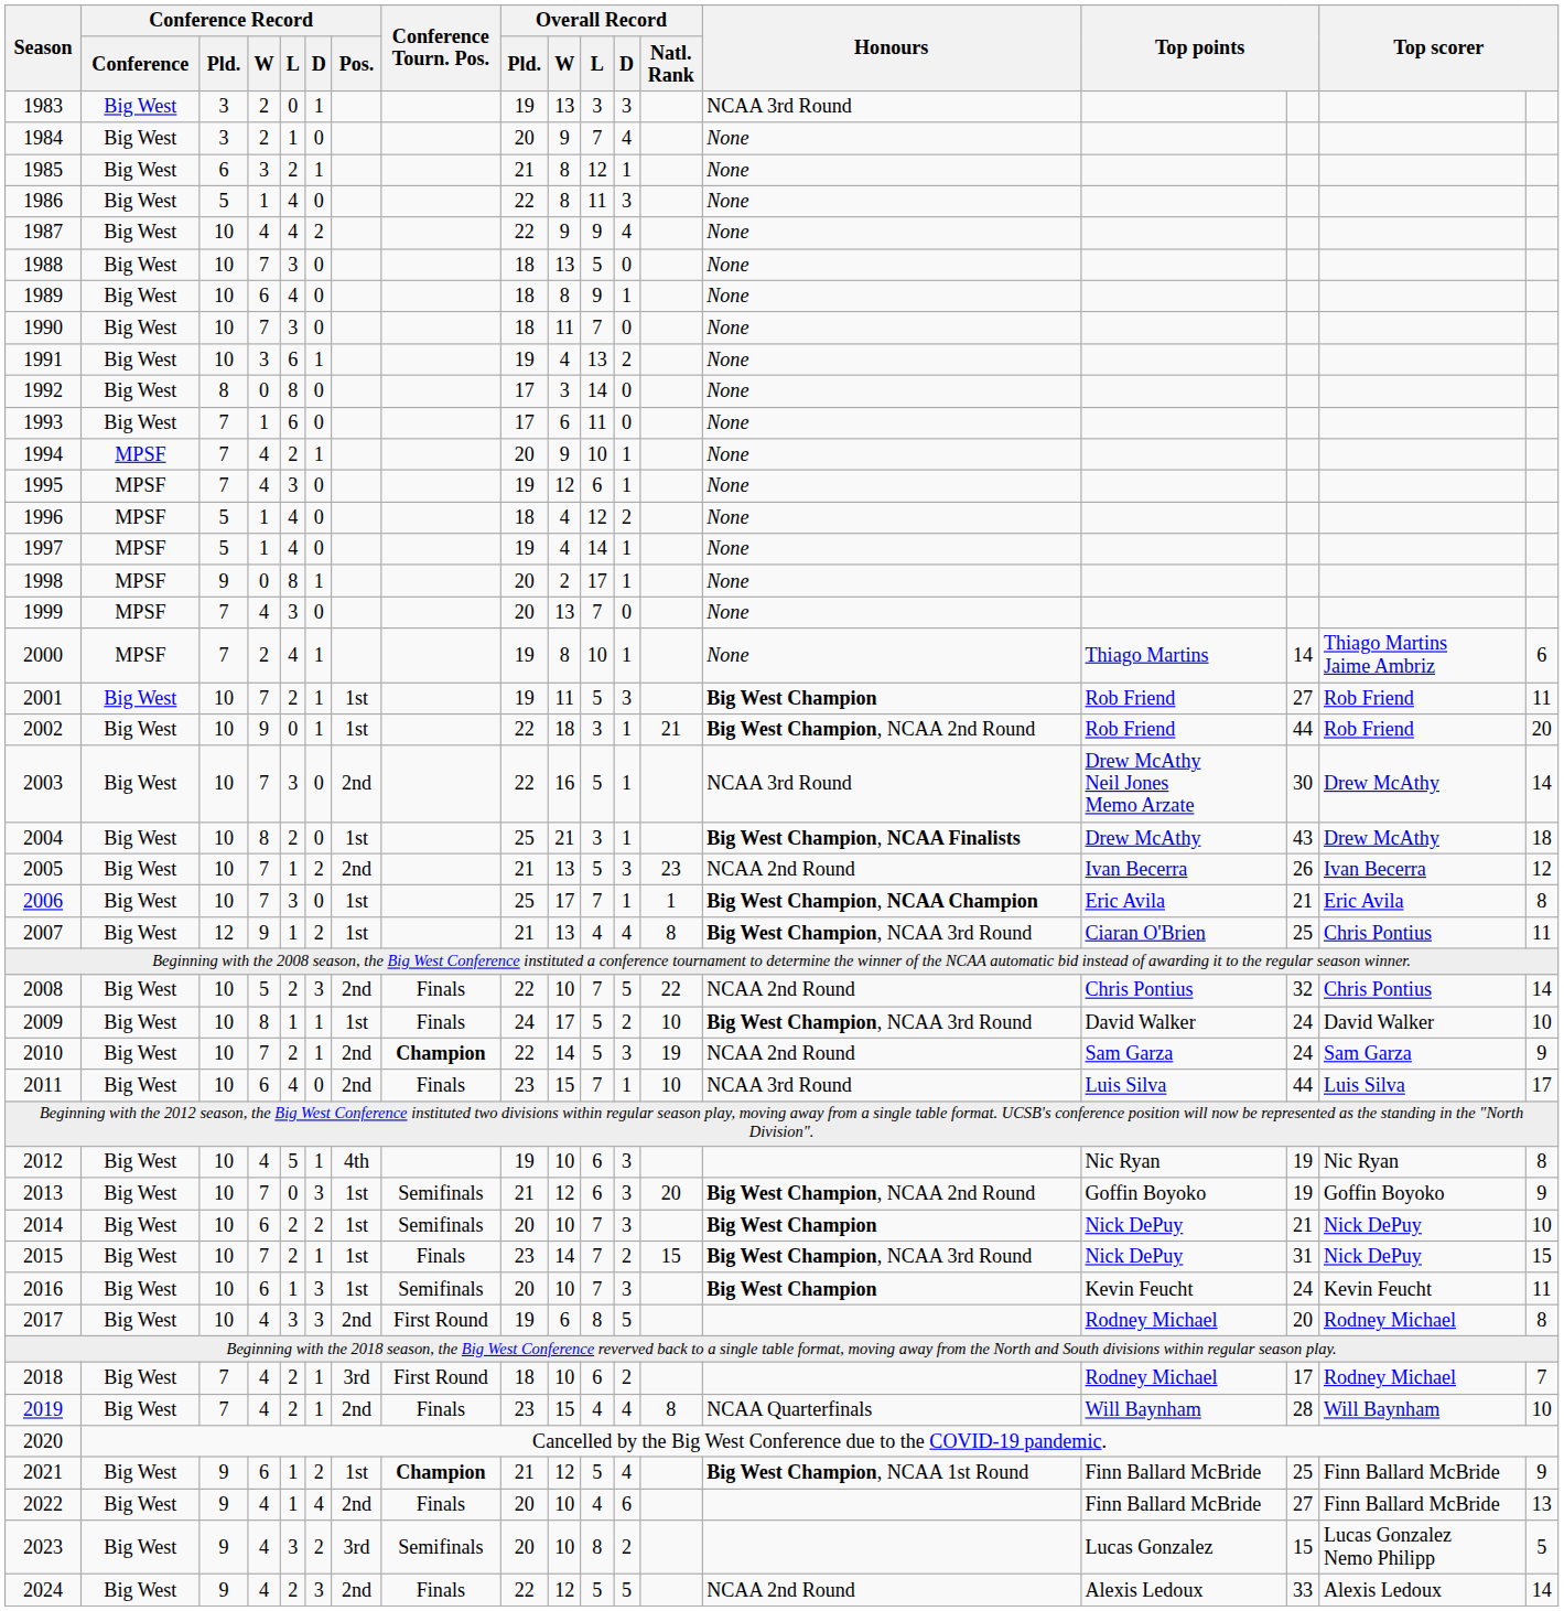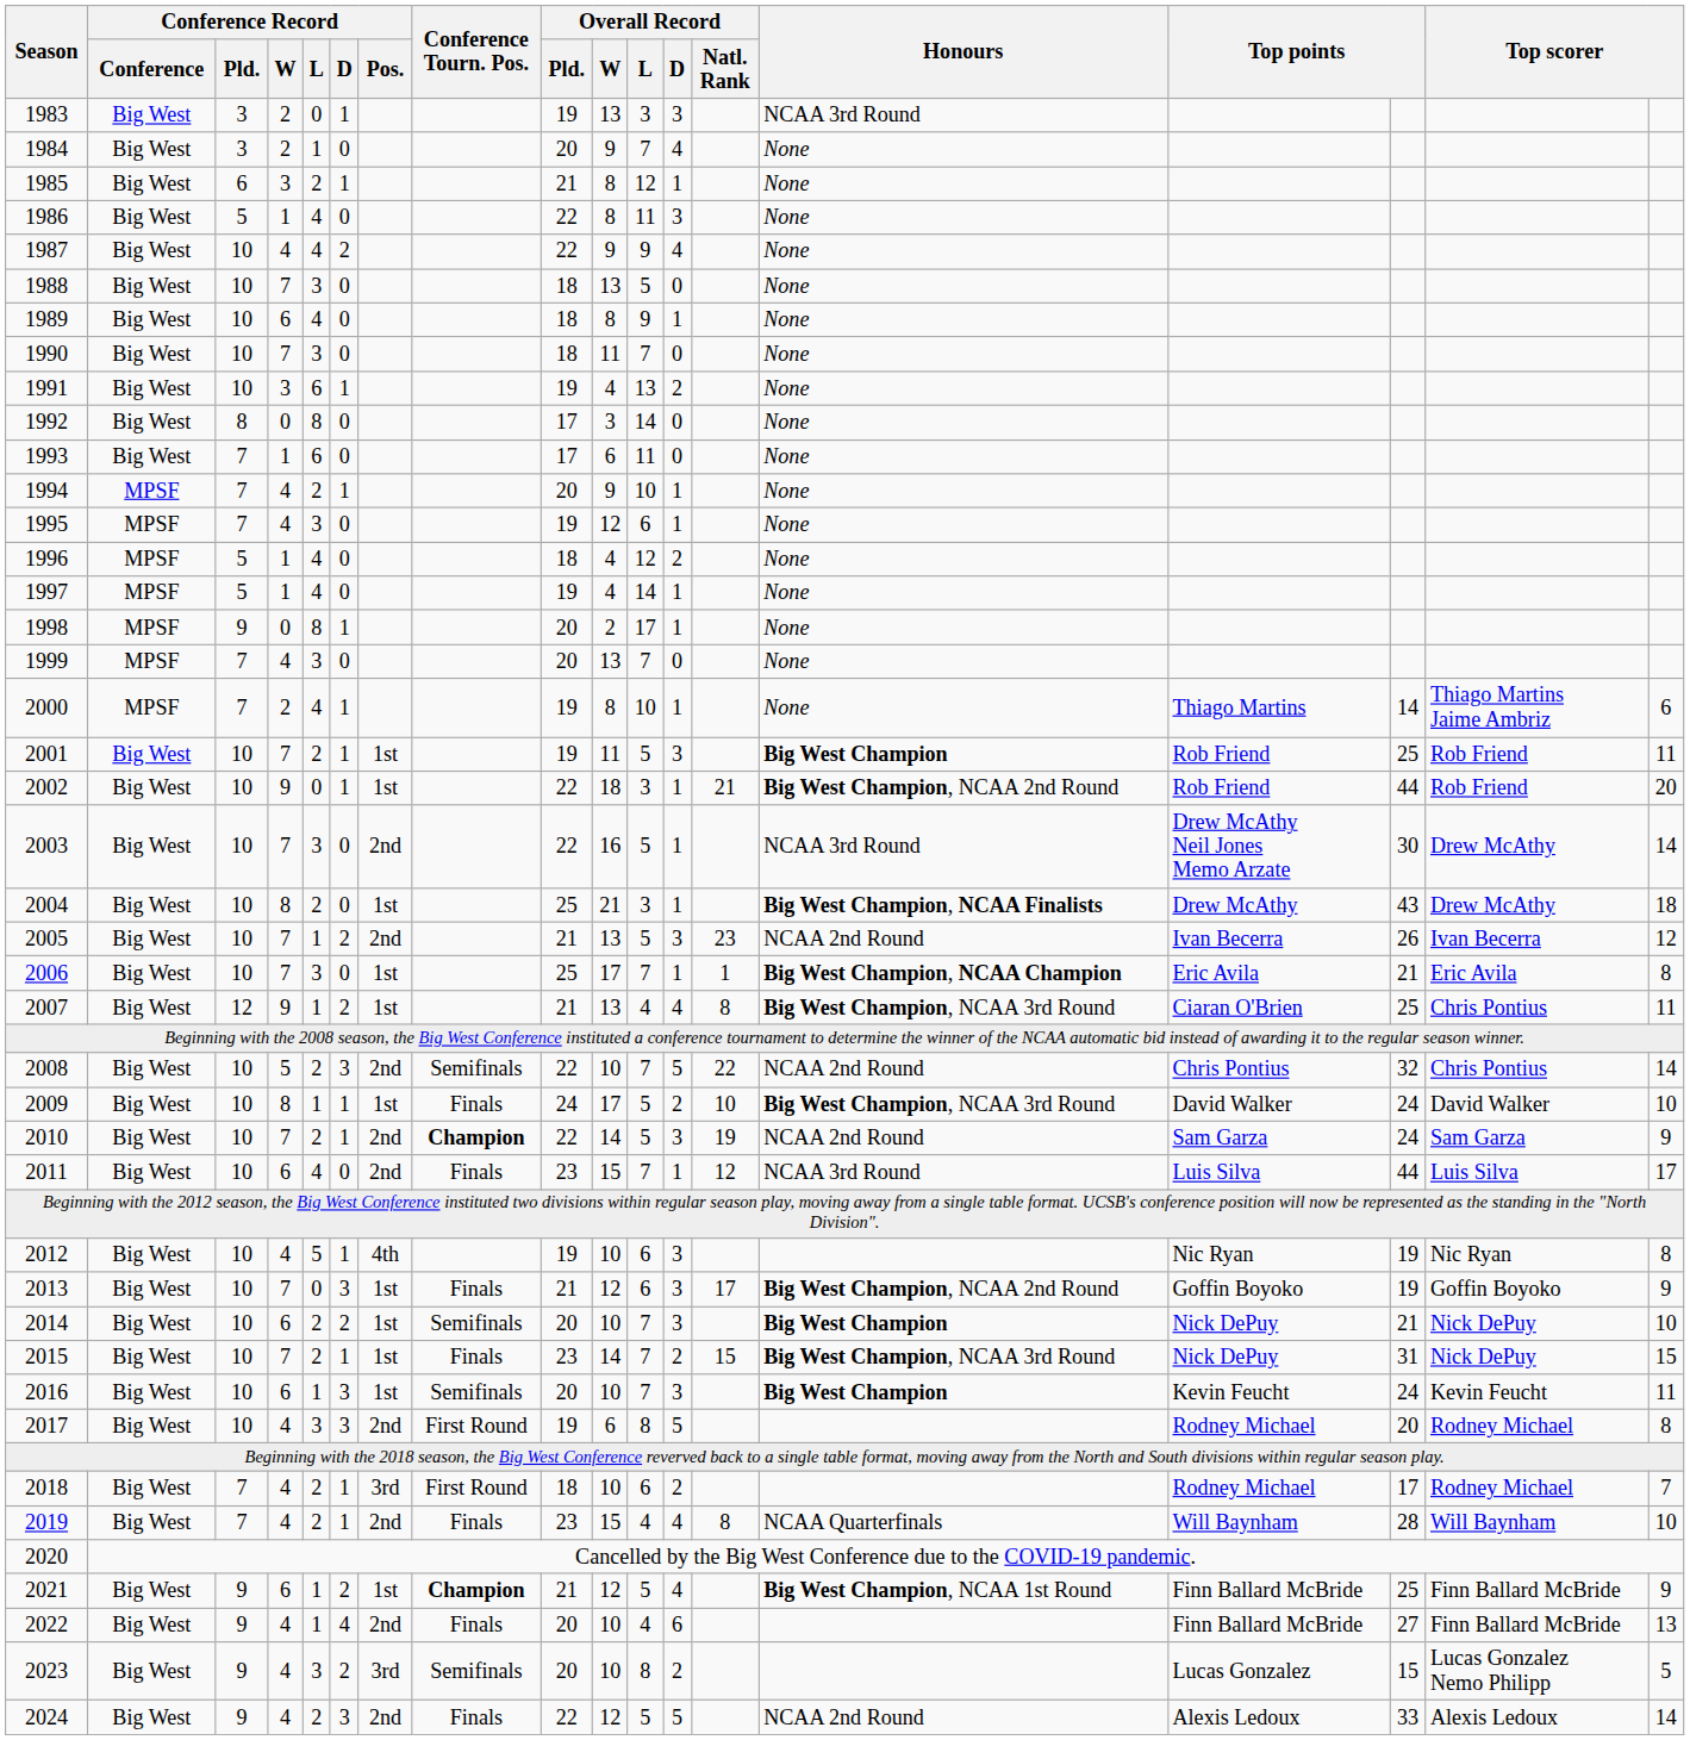 <table class="wikitable" style="text-align: center">
 <tr>
 <th rowspan=2>Season</th>
 <th colspan=6>Conference Record</th>
 <th rowspan=2>Conference<br>Tourn. Pos.</th>
 <th colspan=5>Overall Record</th>
 <th rowspan=2>Honours</th>
 <th rowspan=2 colspan=2>Top points</th>
 <th rowspan=2 colspan=2>Top scorer</th>
 </tr>
 <tr>
 <th>Conference</th>
 <th>Pld.</th>
 <th>W</th>
 <th>L</th>
 <th>D</th>
 <th>Pos.</th>
 <th>Pld.</th>
 <th>W</th>
 <th>L</th>
 <th>D</th>
 <th>Natl.<br>Rank</th>
 </tr>
 <tr>
 <td>1983</td>
 <td><a href='#'>Big West</a></td>
 <td>3</td>
 <td>2</td>
 <td>0</td>
 <td>1</td>
 <td></td>
 <td></td>
 <td>19</td>
 <td>13</td>
 <td>3</td>
 <td>3</td>
 <td align=left></td>
 <td align=left>NCAA 3rd Round</td>
 <td align=left></td>
 <td></td>
 <td align=left></td>
 <td></td>
 </tr>
 <tr>
 <td>1984</td>
 <td>Big West</td>
 <td>3</td>
 <td>2</td>
 <td>1</td>
 <td>0</td>
 <td></td>
 <td></td>
 <td>20</td>
 <td>9</td>
 <td>7</td>
 <td>4</td>
 <td align=left></td>
 <td align=left><em>None</em></td>
 <td align=left></td>
 <td></td>
 <td align=left></td>
 <td></td>
 </tr>
 <tr>
 <td>1985</td>
 <td>Big West</td>
 <td>6</td>
 <td>3</td>
 <td>2</td>
 <td>1</td>
 <td></td>
 <td></td>
 <td>21</td>
 <td>8</td>
 <td>12</td>
 <td>1</td>
 <td align=left></td>
 <td align=left><em>None</em></td>
 <td align=left></td>
 <td></td>
 <td align=left></td>
 <td></td>
 </tr>
 <tr>
 <td>1986</td>
 <td>Big West</td>
 <td>5</td>
 <td>1</td>
 <td>4</td>
 <td>0</td>
 <td></td>
 <td></td>
 <td>22</td>
 <td>8</td>
 <td>11</td>
 <td>3</td>
 <td align=left></td>
 <td align=left><em>None</em></td>
 <td align=left></td>
 <td></td>
 <td align=left></td>
 <td></td>
 </tr>
 <tr>
 <td>1987</td>
 <td>Big West</td>
 <td>10</td>
 <td>4</td>
 <td>4</td>
 <td>2</td>
 <td></td>
 <td></td>
 <td>22</td>
 <td>9</td>
 <td>9</td>
 <td>4</td>
 <td align=left></td>
 <td align=left><em>None</em></td>
 <td align=left></td>
 <td></td>
 <td align=left></td>
 <td></td>
 </tr>
 <tr>
 <td>1988</td>
 <td>Big West</td>
 <td>10</td>
 <td>7</td>
 <td>3</td>
 <td>0</td>
 <td></td>
 <td></td>
 <td>18</td>
 <td>13</td>
 <td>5</td>
 <td>0</td>
 <td align=left></td>
 <td align=left><em>None</em></td>
 <td align=left></td>
 <td></td>
 <td align=left></td>
 <td></td>
 </tr>
 <tr>
 <td>1989</td>
 <td>Big West</td>
 <td>10</td>
 <td>6</td>
 <td>4</td>
 <td>0</td>
 <td></td>
 <td></td>
 <td>18</td>
 <td>8</td>
 <td>9</td>
 <td>1</td>
 <td align=left></td>
 <td align=left><em>None</em></td>
 <td align=left></td>
 <td></td>
 <td align=left></td>
 <td></td>
 </tr>
 <tr>
 <td>1990</td>
 <td>Big West</td>
 <td>10</td>
 <td>7</td>
 <td>3</td>
 <td>0</td>
 <td></td>
 <td></td>
 <td>18</td>
 <td>11</td>
 <td>7</td>
 <td>0</td>
 <td align=left></td>
 <td align=left><em>None</em></td>
 <td align=left></td>
 <td></td>
 <td align=left></td>
 <td></td>
 </tr>
 <tr>
 <td>1991</td>
 <td>Big West</td>
 <td>10</td>
 <td>3</td>
 <td>6</td>
 <td>1</td>
 <td></td>
 <td></td>
 <td>19</td>
 <td>4</td>
 <td>13</td>
 <td>2</td>
 <td align=left></td>
 <td align=left><em>None</em></td>
 <td align=left></td>
 <td></td>
 <td align=left></td>
 <td></td>
 </tr>
 <tr>
 <td>1992</td>
 <td>Big West</td>
 <td>8</td>
 <td>0</td>
 <td>8</td>
 <td>0</td>
 <td></td>
 <td></td>
 <td>17</td>
 <td>3</td>
 <td>14</td>
 <td>0</td>
 <td align=left></td>
 <td align=left><em>None</em></td>
 <td align=left></td>
 <td></td>
 <td align=left></td>
 <td></td>
 </tr>
 <tr>
 <td>1993</td>
 <td>Big West</td>
 <td>7</td>
 <td>1</td>
 <td>6</td>
 <td>0</td>
 <td></td>
 <td></td>
 <td>17</td>
 <td>6</td>
 <td>11</td>
 <td>0</td>
 <td align=left></td>
 <td align=left><em>None</em></td>
 <td align=left></td>
 <td></td>
 <td align=left></td>
 <td></td>
 </tr>
 <tr>
 <td>1994</td>
 <td><a href='#'>MPSF</a></td>
 <td>7</td>
 <td>4</td>
 <td>2</td>
 <td>1</td>
 <td></td>
 <td></td>
 <td>20</td>
 <td>9</td>
 <td>10</td>
 <td>1</td>
 <td align=left></td>
 <td align=left><em>None</em></td>
 <td align=left></td>
 <td></td>
 <td align=left></td>
 <td></td>
 </tr>
 <tr>
 <td>1995</td>
 <td>MPSF</td>
 <td>7</td>
 <td>4</td>
 <td>3</td>
 <td>0</td>
 <td></td>
 <td></td>
 <td>19</td>
 <td>12</td>
 <td>6</td>
 <td>1</td>
 <td align=left></td>
 <td align=left><em>None</em></td>
 <td align=left></td>
 <td></td>
 <td align=left></td>
 <td></td>
 </tr>
 <tr>
 <td>1996</td>
 <td>MPSF</td>
 <td>5</td>
 <td>1</td>
 <td>4</td>
 <td>0</td>
 <td></td>
 <td></td>
 <td>18</td>
 <td>4</td>
 <td>12</td>
 <td>2</td>
 <td align=left></td>
 <td align=left><em>None</em></td>
 <td align=left></td>
 <td></td>
 <td align=left></td>
 <td></td>
 </tr>
 <tr>
 <td>1997</td>
 <td>MPSF</td>
 <td>5</td>
 <td>1</td>
 <td>4</td>
 <td>0</td>
 <td></td>
 <td></td>
 <td>19</td>
 <td>4</td>
 <td>14</td>
 <td>1</td>
 <td align=left></td>
 <td align=left><em>None</em></td>
 <td align=left></td>
 <td></td>
 <td align=left></td>
 <td></td>
 </tr>
 <tr>
 <td>1998</td>
 <td>MPSF</td>
 <td>9</td>
 <td>0</td>
 <td>8</td>
 <td>1</td>
 <td></td>
 <td></td>
 <td>20</td>
 <td>2</td>
 <td>17</td>
 <td>1</td>
 <td align=left></td>
 <td align=left><em>None</em></td>
 <td align=left></td>
 <td></td>
 <td align=left></td>
 <td></td>
 </tr>
 <tr>
 <td>1999</td>
 <td>MPSF</td>
 <td>7</td>
 <td>4</td>
 <td>3</td>
 <td>0</td>
 <td></td>
 <td></td>
 <td>20</td>
 <td>13</td>
 <td>7</td>
 <td>0</td>
 <td align=left></td>
 <td align=left><em>None</em></td>
 <td align=left></td>
 <td></td>
 <td align=left></td>
 <td></td>
 </tr>
 <tr>
 <td>2000</td>
 <td>MPSF</td>
 <td>7</td>
 <td>2</td>
 <td>4</td>
 <td>1</td>
 <td></td>
 <td></td>
 <td>19</td>
 <td>8</td>
 <td>10</td>
 <td>1</td>
 <td align=left></td>
 <td align=left><em>None</em></td>
 <td align=left><a href='#'>Thiago Martins</a></td>
 <td>14</td>
 <td align=left><a href='#'>Thiago Martins</a><br><a href='#'>Jaime Ambriz</a></td>
 <td>6</td>
 </tr>
 <tr>
 <td>2001</td>
 <td><a href='#'>Big West</a></td>
 <td>10</td>
 <td>7</td>
 <td>2</td>
 <td>1</td>
 <td>1st</td>
 <td></td>
 <td>19</td>
 <td>11</td>
 <td>5</td>
 <td>3</td>
 <td align=left></td>
 <td align=left><strong>Big West Champion</strong></td>
 <td align=left><a href='#'>Rob Friend</a></td>
-<td>27</td>
+<td>25</td>
 <td align=left><a href='#'>Rob Friend</a></td>
 <td>11</td>
 </tr>
 <tr>
 <td>2002</td>
 <td>Big West</td>
 <td>10</td>
 <td>9</td>
 <td>0</td>
 <td>1</td>
 <td>1st</td>
 <td></td>
 <td>22</td>
 <td>18</td>
 <td>3</td>
 <td>1</td>
 <td align=center>21</td>
 <td align=left><strong>Big West Champion</strong>, NCAA 2nd Round</td>
 <td align=left><a href='#'>Rob Friend</a></td>
 <td>44</td>
 <td align=left><a href='#'>Rob Friend</a></td>
 <td>20</td>
 </tr>
 <tr>
 <td>2003</td>
 <td>Big West</td>
 <td>10</td>
 <td>7</td>
 <td>3</td>
 <td>0</td>
 <td>2nd</td>
 <td></td>
 <td>22</td>
 <td>16</td>
 <td>5</td>
 <td>1</td>
 <td align=left></td>
 <td align=left>NCAA 3rd Round</td>
 <td align=left><a href='#'>Drew McAthy</a><br><a href='#'>Neil Jones</a><br><a href='#'>Memo Arzate</a></td>
 <td>30</td>
 <td align=left><a href='#'>Drew McAthy</a></td>
 <td>14</td>
 </tr>
 <tr>
 <td>2004</td>
 <td>Big West</td>
 <td>10</td>
 <td>8</td>
 <td>2</td>
 <td>0</td>
 <td>1st</td>
 <td></td>
 <td>25</td>
 <td>21</td>
 <td>3</td>
 <td>1</td>
 <td align=left></td>
 <td align=left><strong>Big West Champion</strong>, <strong>NCAA Finalists</strong></td>
 <td align=left><a href='#'>Drew McAthy</a></td>
 <td>43</td>
 <td align=left><a href='#'>Drew McAthy</a></td>
 <td>18</td>
 </tr>
 <tr>
 <td>2005</td>
 <td>Big West</td>
 <td>10</td>
 <td>7</td>
 <td>1</td>
 <td>2</td>
 <td>2nd</td>
 <td></td>
 <td>21</td>
 <td>13</td>
 <td>5</td>
 <td>3</td>
 <td align=center>23</td>
 <td align=left>NCAA 2nd Round</td>
 <td align=left><a href='#'>Ivan Becerra</a></td>
 <td>26</td>
 <td align=left><a href='#'>Ivan Becerra</a></td>
 <td>12</td>
 </tr>
 <tr>
 <td><a href='#'>2006</a></td>
 <td>Big West</td>
 <td>10</td>
 <td>7</td>
 <td>3</td>
 <td>0</td>
 <td>1st</td>
 <td></td>
 <td>25</td>
 <td>17</td>
 <td>7</td>
 <td>1</td>
 <td align=center>1</td>
 <td align=left><strong>Big West Champion</strong>, <strong>NCAA Champion</strong></td>
 <td align=left><a href='#'>Eric Avila</a></td>
 <td>21</td>
 <td align=left><a href='#'>Eric Avila</a></td>
 <td>8</td>
 </tr>
 <tr>
 <td>2007</td>
 <td>Big West</td>
 <td>12</td>
 <td>9</td>
 <td>1</td>
 <td>2</td>
 <td>1st</td>
 <td></td>
 <td>21</td>
 <td>13</td>
 <td>4</td>
 <td>4</td>
 <td align=center>8</td>
 <td align=left><strong>Big West Champion</strong>, NCAA 3rd Round</td>
 <td align=left><a href='#'>Ciaran O'Brien</a></td>
 <td>25</td>
 <td align=left><a href='#'>Chris Pontius</a></td>
 <td>11</td>
 </tr>
 <tr>
 <td colspan=18 style="background-color: #EEE; font-size: 80%"><em>Beginning with the 2008 season, the <a href='#'>Big West Conference</a> instituted a conference tournament to determine the winner of the NCAA automatic bid instead of awarding it to the regular season winner.</em></td>
 </tr>
 <tr>
 <td>2008</td>
 <td>Big West</td>
 <td>10</td>
 <td>5</td>
 <td>2</td>
 <td>3</td>
 <td>2nd</td>
-<td>Finals</td>
+<td>Semifinals</td>
 <td>22</td>
 <td>10</td>
 <td>7</td>
 <td>5</td>
 <td align=center>22</td>
 <td align=left>NCAA 2nd Round</td>
 <td align=left><a href='#'>Chris Pontius</a></td>
 <td>32</td>
 <td align=left><a href='#'>Chris Pontius</a></td>
 <td>14</td>
 </tr>
 <tr>
 <td>2009</td>
 <td>Big West</td>
 <td>10</td>
 <td>8</td>
 <td>1</td>
 <td>1</td>
 <td>1st</td>
 <td>Finals</td>
 <td>24</td>
 <td>17</td>
 <td>5</td>
 <td>2</td>
 <td align=center>10</td>
 <td align=left><strong>Big West Champion</strong>, NCAA 3rd Round</td>
 <td align=left>David Walker</td>
 <td>24</td>
 <td align=left>David Walker</td>
 <td>10</td>
 </tr>
 <tr>
 <td>2010</td>
 <td>Big West</td>
 <td>10</td>
 <td>7</td>
 <td>2</td>
 <td>1</td>
 <td>2nd</td>
 <td><strong>Champion</strong></td>
 <td>22</td>
 <td>14</td>
 <td>5</td>
 <td>3</td>
 <td align=center>19</td>
 <td align=left>NCAA 2nd Round</td>
 <td align=left><a href='#'>Sam Garza</a></td>
 <td>24</td>
 <td align=left><a href='#'>Sam Garza</a></td>
 <td>9</td>
 </tr>
 <tr>
 <td>2011</td>
 <td>Big West</td>
 <td>10</td>
 <td>6</td>
 <td>4</td>
 <td>0</td>
 <td>2nd</td>
 <td>Finals</td>
 <td>23</td>
 <td>15</td>
 <td>7</td>
 <td>1</td>
-<td align=center>10</td>
+<td align=center>12</td>
 <td align=left>NCAA 3rd Round</td>
 <td align=left><a href='#'>Luis Silva</a></td>
 <td>44</td>
 <td align=left><a href='#'>Luis Silva</a></td>
 <td>17</td>
 </tr>
 <tr>
 <td colspan=18 style="background-color: #EEE; font-size: 80%"><em>Beginning with the 2012 season, the <a href='#'>Big West Conference</a> instituted two divisions within regular season play, moving away from a single table format.  UCSB's conference position will now be represented as the standing in the "North Division".</em></td>
 </tr>
 <tr>
 <td>2012</td>
 <td>Big West</td>
 <td>10</td>
 <td>4</td>
 <td>5</td>
 <td>1</td>
 <td>4th</td>
 <td></td>
 <td>19</td>
 <td>10</td>
 <td>6</td>
 <td>3</td>
 <td align=center></td>
 <td align=left></td>
 <td align=left>Nic Ryan</td>
 <td>19</td>
 <td align=left>Nic Ryan</td>
 <td>8</td>
 </tr>
 <tr>
 <td>2013</td>
 <td>Big West</td>
 <td>10</td>
 <td>7</td>
 <td>0</td>
 <td>3</td>
 <td>1st</td>
-<td>Semifinals</td>
+<td>Finals</td>
 <td>21</td>
 <td>12</td>
 <td>6</td>
 <td>3</td>
-<td align=center>20</td>
+<td align=center>17</td>
 <td align=left><strong>Big West Champion</strong>, NCAA 2nd Round</td>
 <td align=left>Goffin Boyoko</td>
 <td>19</td>
 <td align=left>Goffin Boyoko</td>
 <td>9</td>
 </tr>
 <tr>
 <td>2014</td>
 <td>Big West</td>
 <td>10</td>
 <td>6</td>
 <td>2</td>
 <td>2</td>
 <td>1st</td>
 <td>Semifinals</td>
 <td>20</td>
 <td>10</td>
 <td>7</td>
 <td>3</td>
 <td align=center></td>
 <td align=left><strong>Big West Champion</strong></td>
 <td align=left><a href='#'>Nick DePuy</a></td>
 <td>21</td>
 <td align=left><a href='#'>Nick DePuy</a></td>
 <td>10</td>
 </tr>
 <tr>
 <td>2015</td>
 <td>Big West</td>
 <td>10</td>
 <td>7</td>
 <td>2</td>
 <td>1</td>
 <td>1st</td>
 <td>Finals</td>
 <td>23</td>
 <td>14</td>
 <td>7</td>
 <td>2</td>
 <td align=center>15</td>
 <td align=left><strong>Big West Champion</strong>, NCAA 3rd Round</td>
 <td align=left><a href='#'>Nick DePuy</a></td>
 <td>31</td>
 <td align=left><a href='#'>Nick DePuy</a></td>
 <td>15</td>
 </tr>
 <tr>
 <td>2016</td>
 <td>Big West</td>
 <td>10</td>
 <td>6</td>
 <td>1</td>
 <td>3</td>
 <td>1st</td>
 <td>Semifinals</td>
 <td>20</td>
 <td>10</td>
 <td>7</td>
 <td>3</td>
 <td align=center></td>
 <td align=left><strong>Big West Champion</strong></td>
 <td align=left>Kevin Feucht</td>
 <td>24</td>
 <td align=left>Kevin Feucht</td>
 <td>11</td>
 </tr>
 <tr>
 <td>2017</td>
 <td>Big West</td>
 <td>10</td>
 <td>4</td>
 <td>3</td>
 <td>3</td>
 <td>2nd</td>
 <td>First Round</td>
 <td>19</td>
 <td>6</td>
 <td>8</td>
 <td>5</td>
 <td align=center></td>
 <td align=left></td>
 <td align=left><a href='#'>Rodney Michael</a></td>
 <td>20</td>
 <td align=left><a href='#'>Rodney Michael</a></td>
 <td>8</td>
 </tr>
 <tr>
 <td colspan=18 style="background-color: #EEE; font-size: 80%"><em>Beginning with the 2018 season, the <a href='#'>Big West Conference</a> reverved back to a single table format, moving away from the North and South divisions within regular season play.</em></td>
 </tr>
 <tr>
 <td>2018</td>
 <td>Big West</td>
 <td>7</td>
 <td>4</td>
 <td>2</td>
 <td>1</td>
 <td>3rd</td>
 <td>First Round</td>
 <td>18</td>
 <td>10</td>
 <td>6</td>
 <td>2</td>
 <td align=center></td>
 <td align=left></td>
 <td align=left><a href='#'>Rodney Michael</a></td>
 <td>17</td>
 <td align=left><a href='#'>Rodney Michael</a></td>
 <td>7</td>
 </tr>
 <tr>
 <td><a href='#'>2019</a></td>
 <td>Big West</td>
 <td>7</td>
 <td>4</td>
 <td>2</td>
 <td>1</td>
 <td>2nd</td>
 <td>Finals</td>
 <td>23</td>
 <td>15</td>
 <td>4</td>
 <td>4</td>
 <td align=center>8</td>
 <td align=left>NCAA Quarterfinals</td>
 <td align=left><a href='#'>Will Baynham</a></td>
 <td>28</td>
 <td align=left><a href='#'>Will Baynham</a></td>
 <td>10</td>
 </tr>
 <tr>
 <td>2020</td>
 <td colspan=17>Cancelled by the Big West Conference due to the <a href='#'>COVID-19 pandemic</a>.</td>
 </tr>
 <tr>
 <td>2021</td>
 <td>Big West</td>
 <td>9</td>
 <td>6</td>
 <td>1</td>
 <td>2</td>
 <td>1st</td>
 <td><strong>Champion</strong></td>
 <td>21</td>
 <td>12</td>
 <td>5</td>
 <td>4</td>
 <td align=center></td>
 <td align=left><strong>Big West Champion</strong>, NCAA 1st Round</td>
 <td align=left>Finn Ballard McBride</td>
 <td>25</td>
 <td align=left>Finn Ballard McBride</td>
 <td>9</td>
 </tr>
 <tr>
 <td>2022</td>
 <td>Big West</td>
 <td>9</td>
 <td>4</td>
 <td>1</td>
 <td>4</td>
 <td>2nd</td>
 <td>Finals</td>
 <td>20</td>
 <td>10</td>
 <td>4</td>
 <td>6</td>
 <td align=center></td>
 <td align=left></td>
 <td align=left>Finn Ballard McBride</td>
 <td>27</td>
 <td align=left>Finn Ballard McBride</td>
 <td>13</td>
 </tr>
 <tr>
 <td>2023</td>
 <td>Big West</td>
 <td>9</td>
 <td>4</td>
 <td>3</td>
 <td>2</td>
 <td>3rd</td>
 <td>Semifinals</td>
 <td>20</td>
 <td>10</td>
 <td>8</td>
 <td>2</td>
 <td align=center></td>
 <td align=left></td>
 <td align=left>Lucas Gonzalez</td>
 <td>15</td>
 <td align=left>Lucas Gonzalez<br>Nemo Philipp</td>
 <td>5</td>
 </tr>
 <tr>
 <td>2024</td>
 <td>Big West</td>
 <td>9</td>
 <td>4</td>
 <td>2</td>
 <td>3</td>
 <td>2nd</td>
 <td>Finals</td>
 <td>22</td>
 <td>12</td>
 <td>5</td>
 <td>5</td>
 <td></td>
 <td align="left">NCAA 2nd Round</td>
 <td align="left">Alexis Ledoux</td>
 <td>33</td>
 <td align="left">Alexis Ledoux</td>
 <td>14</td>
 </tr>
 </table>
